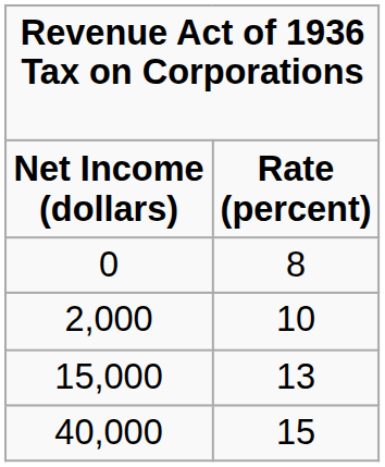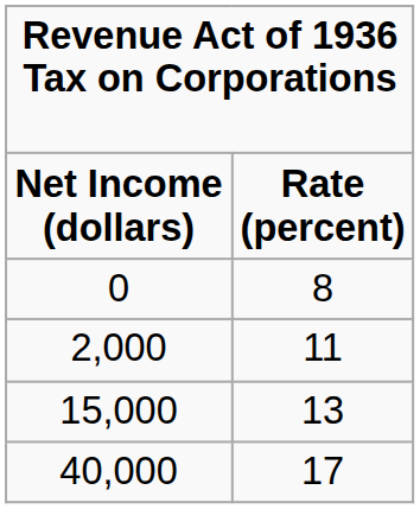 <table class="wikitable" style="text-align:center;">
 <tr>
 <td colspan="4"><strong>Revenue Act of 1936<br>Tax on Corporations</strong><br><br> </td>
 </tr>
 <tr>
 <td><strong>Net Income<br>(dollars)</strong></td>
 <td><strong>Rate<br>(percent)</strong></td>
 </tr>
 <tr>
 <td>0</td>
 <td>8</td>
 </tr>
 <tr>
 <td>2,000</td>
-<td>10</td>
+<td>11</td>
 </tr>
 <tr>
 <td>15,000</td>
 <td>13</td>
 </tr>
 <tr>
 <td>40,000</td>
-<td>15</td>
+<td>17</td>
 </tr>
 </table>
